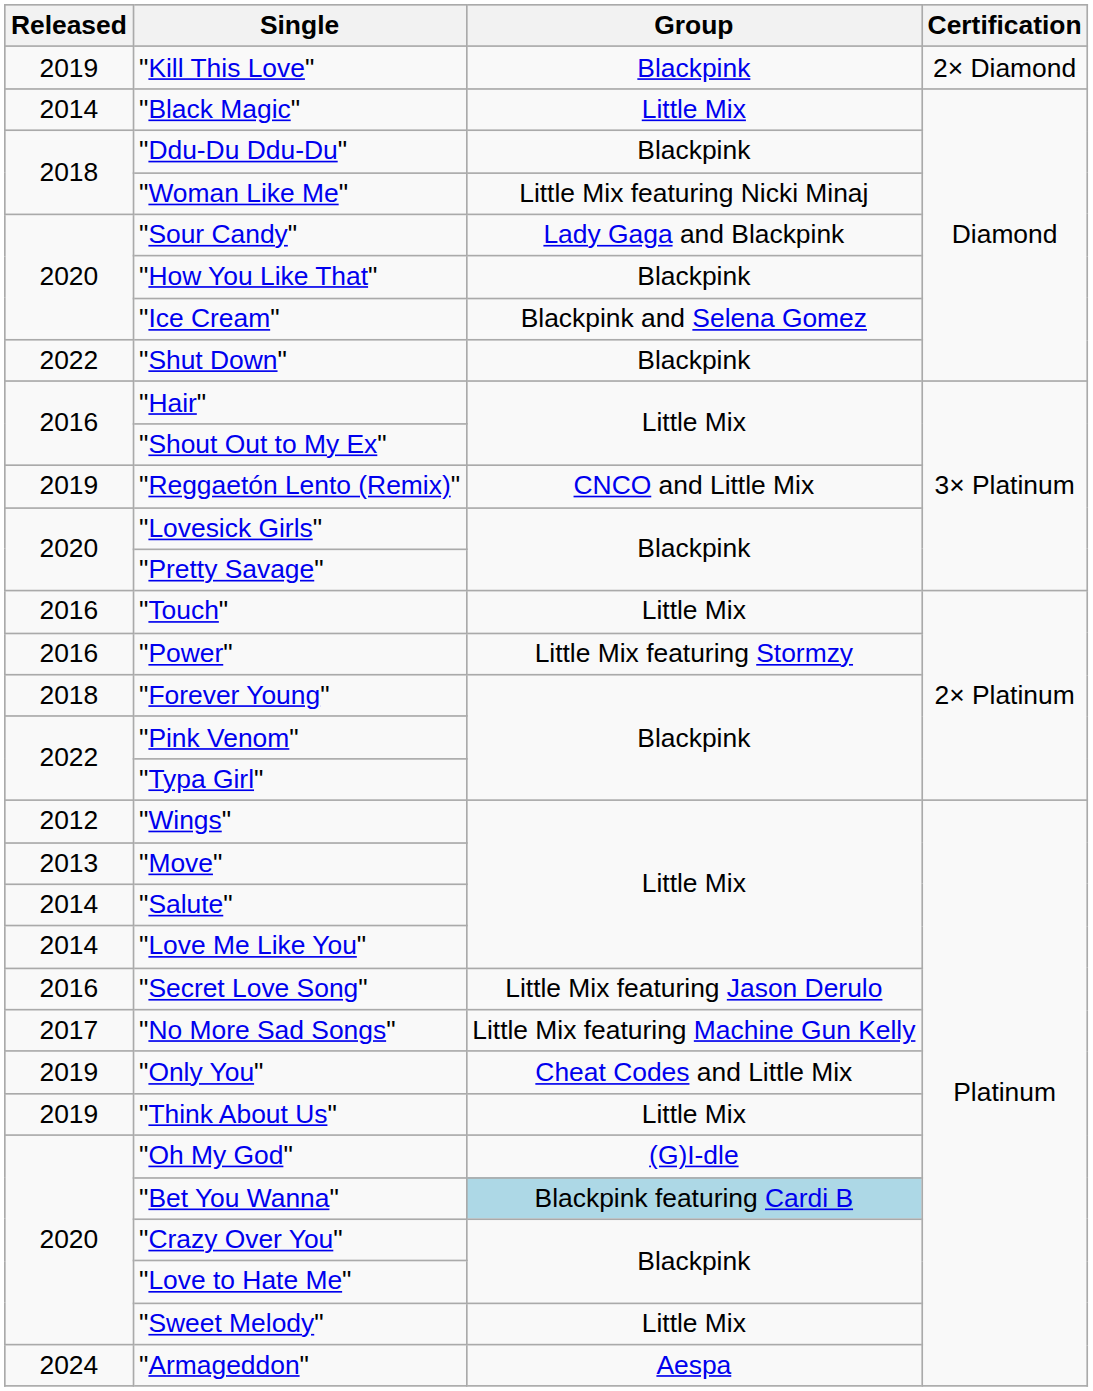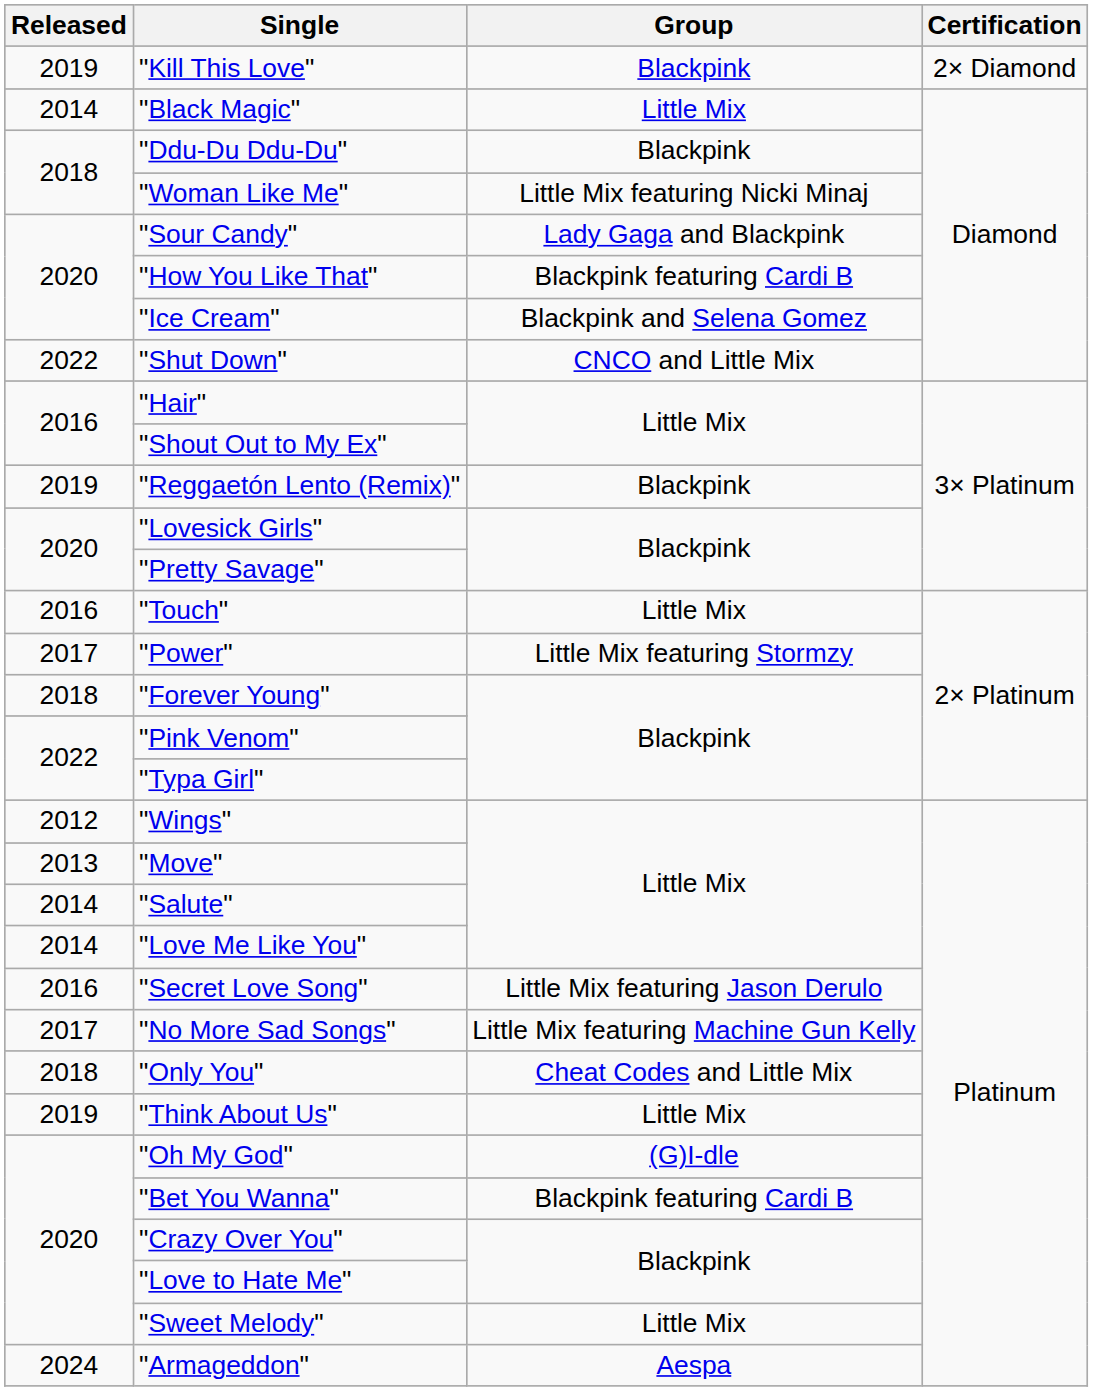 <table class="wikitable plainrowheaders" style="text-align:center;">
 <tr>
 <th>Released</th>
 <th>Single</th>
 <th>Group</th>
 <th>Certification</th>
 </tr>
 <tr>
 <td>2019</td>
 <td style="text-align:left;">"<a href='#'>Kill This Love</a>"</td>
 <td><a href='#'>Blackpink</a></td>
 <td>2× Diamond</td>
 </tr>
 <tr>
 <td>2014</td>
 <td style="text-align:left;">"<a href='#'>Black Magic</a>"</td>
 <td><a href='#'>Little Mix</a></td>
 <td rowspan="7">Diamond</td>
 </tr>
 <tr>
 <td rowspan="2">2018</td>
 <td style="text-align:left;">"<a href='#'>Ddu-Du Ddu-Du</a>"</td>
 <td>Blackpink</td>
 </tr>
 <tr>
 <td style="text-align:left;">"<a href='#'>Woman Like Me</a>"</td>
 <td>Little Mix featuring Nicki Minaj</td>
 </tr>
 <tr>
 <td rowspan="3">2020</td>
 <td style="text-align:left;">"<a href='#'>Sour Candy</a>"</td>
 <td><a href='#'>Lady Gaga</a> and Blackpink</td>
 </tr>
 <tr>
 <td style="text-align:left;">"<a href='#'>How You Like That</a>"</td>
-<td>Blackpink</td>
+<td>Blackpink featuring <a href='#'>Cardi B</a></td>
 </tr>
 <tr>
 <td style="text-align:left;">"<a href='#'>Ice Cream</a>"</td>
 <td>Blackpink and <a href='#'>Selena Gomez</a></td>
 </tr>
 <tr>
 <td>2022</td>
 <td style="text-align:left;">"<a href='#'>Shut Down</a>"</td>
-<td>Blackpink</td>
+<td><a href='#'>CNCO</a> and Little Mix</td>
 </tr>
 <tr>
 <td rowspan="2">2016</td>
 <td style="text-align:left;">"<a href='#'>Hair</a>"</td>
 <td rowspan="2">Little Mix</td>
 <td rowspan="5">3× Platinum</td>
 </tr>
 <tr>
 <td style="text-align:left;">"<a href='#'>Shout Out to My Ex</a>"</td>
 </tr>
 <tr>
 <td>2019</td>
 <td style="text-align:left;">"<a href='#'>Reggaetón Lento (Remix)</a>"</td>
-<td><a href='#'>CNCO</a> and Little Mix</td>
+<td>Blackpink</td>
 </tr>
 <tr>
 <td rowspan="2">2020</td>
 <td style="text-align:left;">"<a href='#'>Lovesick Girls</a>"</td>
 <td rowspan="2">Blackpink</td>
 </tr>
 <tr>
 <td style="text-align:left;">"<a href='#'>Pretty Savage</a>"</td>
 </tr>
 <tr>
 <td>2016</td>
 <td style="text-align:left;">"<a href='#'>Touch</a>"</td>
 <td>Little Mix</td>
 <td rowspan="5">2× Platinum</td>
 </tr>
 <tr>
-<td>2016</td>
+<td>2017</td>
 <td style="text-align:left;">"<a href='#'>Power</a>"</td>
 <td>Little Mix featuring <a href='#'>Stormzy</a></td>
 </tr>
 <tr>
 <td>2018</td>
 <td style="text-align:left;">"<a href='#'>Forever Young</a>"</td>
 <td rowspan="3">Blackpink</td>
 </tr>
 <tr>
 <td rowspan="2">2022</td>
 <td style="text-align:left;">"<a href='#'>Pink Venom</a>"</td>
 </tr>
 <tr>
 <td style="text-align:left;">"<a href='#'>Typa Girl</a>"</td>
 </tr>
 <tr>
 <td>2012</td>
 <td style="text-align:left;">"<a href='#'>Wings</a>"</td>
 <td rowspan="4">Little Mix</td>
 <td rowspan="14">Platinum</td>
 </tr>
 <tr>
 <td>2013</td>
 <td style="text-align:left;">"<a href='#'>Move</a>"</td>
 </tr>
 <tr>
 <td>2014</td>
 <td style="text-align:left;">"<a href='#'>Salute</a>"</td>
 </tr>
 <tr>
 <td>2014</td>
 <td style="text-align:left;">"<a href='#'>Love Me Like You</a>"</td>
 </tr>
 <tr>
 <td>2016</td>
 <td style="text-align:left;">"<a href='#'>Secret Love Song</a>"</td>
 <td>Little Mix featuring <a href='#'>Jason Derulo</a></td>
 </tr>
 <tr>
 <td>2017</td>
 <td style="text-align:left;">"<a href='#'>No More Sad Songs</a>"</td>
 <td>Little Mix featuring <a href='#'>Machine Gun Kelly</a></td>
 </tr>
 <tr>
-<td>2019</td>
+<td>2018</td>
 <td style="text-align:left;">"<a href='#'>Only You</a>"</td>
 <td><a href='#'>Cheat Codes</a> and Little Mix</td>
 </tr>
 <tr>
 <td>2019</td>
 <td style="text-align:left;">"<a href='#'>Think About Us</a>"</td>
 <td>Little Mix</td>
 </tr>
 <tr>
 <td rowspan="5">2020</td>
 <td style="text-align:left;">"<a href='#'>Oh My God</a>"</td>
 <td><a href='#'>(G)I-dle</a></td>
 </tr>
 <tr>
 <td style="text-align:left;">"<a href='#'>Bet You Wanna</a>"</td>
-<td style="background: lightblue;">Blackpink featuring <a href='#'>Cardi B</a></td>
+<td>Blackpink featuring <a href='#'>Cardi B</a></td>
 </tr>
 <tr>
 <td style="text-align:left;">"<a href='#'>Crazy Over You</a>"</td>
 <td rowspan="2">Blackpink</td>
 </tr>
 <tr>
 <td style="text-align:left;">"<a href='#'>Love to Hate Me</a>"</td>
 </tr>
 <tr>
 <td style="text-align:left;">"<a href='#'>Sweet Melody</a>"</td>
 <td>Little Mix</td>
 </tr>
 <tr>
 <td>2024</td>
 <td style="text-align:left;">"<a href='#'>Armageddon</a>"</td>
 <td><a href='#'>Aespa</a></td>
 </tr>
 </table>
